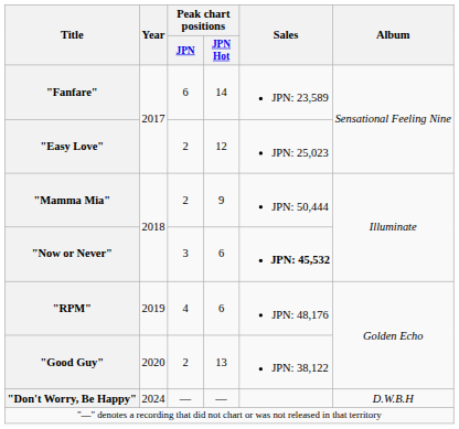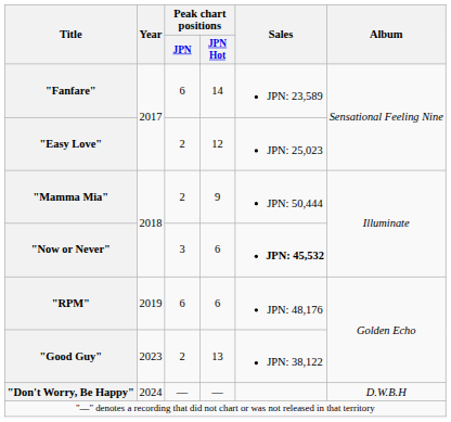 <table class="wikitable plainrowheaders" style="text-align:center">
 <tr>
 <th scope="col" rowspan="2">Title</th>
 <th scope="col" rowspan="2">Year</th>
 <th scope="col" colspan="2">Peak chart positions</th>
 <th scope="col" rowspan="2">Sales</th>
 <th scope="col" rowspan="2">Album</th>
 </tr>
 <tr>
 <th scope="col" style="width:3em;font-size:90%"><a href='#'>JPN</a><br></th>
 <th scope="col" style="width:3em;font-size:90%"><a href='#'>JPN<br>Hot</a><br></th>
 </tr>
 <tr>
 <th scope="row">"Fanfare"</th>
 <td rowspan="2">2017</td>
 <td>6</td>
 <td>14</td>
 <td><br><ul><li>JPN: 23,589</li></ul></td>
 <td rowspan="2"><em>Sensational Feeling Nine</em></td>
 </tr>
 <tr>
 <th scope="row">"Easy Love"</th>
 <td>2</td>
 <td>12</td>
 <td><br><ul><li>JPN: 25,023</li></ul></td>
 </tr>
 <tr>
 <th scope="row">"Mamma Mia"</th>
 <td rowspan="2">2018</td>
 <td>2</td>
 <td>9</td>
 <td><br><ul><li>JPN: 50,444</li></ul></td>
 <td rowspan="2"><em>Illuminate</em></td>
 </tr>
 <tr>
 <th scope="row">"Now or Never"</th>
 <td>3</td>
 <td>6</td>
 <td><strong><br><ul><li>JPN: 45,532</li></ul></strong></td>
 </tr>
 <tr>
 <th scope="row">"RPM"</th>
 <td>2019</td>
-<td>4</td>
+<td>6</td>
 <td>6</td>
 <td><br><ul><li>JPN: 48,176</li></ul></td>
 <td rowspan="2"><em>Golden Echo</em></td>
 </tr>
 <tr>
 <th scope="row">"Good Guy"</th>
-<td>2020</td>
+<td>2023</td>
 <td>2</td>
 <td>13</td>
 <td><br><ul><li>JPN: 38,122</li></ul></td>
 </tr>
 <tr>
 <th scope="row">"Don't Worry, Be Happy"</th>
 <td>2024</td>
 <td>—</td>
 <td>—</td>
 <td></td>
 <td><em>D.W.B.H</em></td>
 </tr>
 <tr>
 <td colspan="9" style="font-size:85%">"—" denotes a recording that did not chart or was not released in that territory</td>
 </tr>
 </table>
